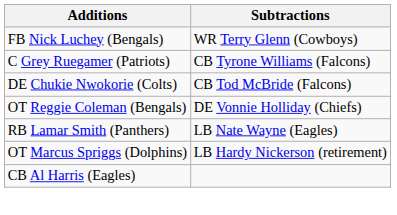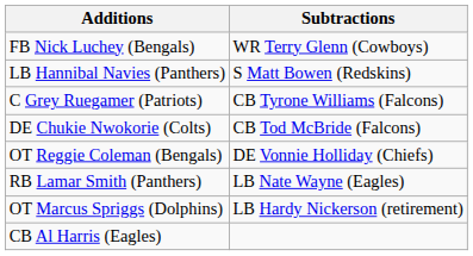 <table class="wikitable">
 <tr>
 <th>Additions</th>
 <th>Subtractions</th>
 </tr>
 <tr>
 <td>FB <a href='#'>Nick Luchey</a> (Bengals)</td>
 <td>WR <a href='#'>Terry Glenn</a> (Cowboys)</td>
+</tr>
+<tr>
+<td>LB <a href='#'>Hannibal Navies</a> (Panthers)</td>
+<td>S <a href='#'>Matt Bowen</a> (Redskins)</td>
 </tr>
 <tr>
 <td>C <a href='#'>Grey Ruegamer</a> (Patriots)</td>
 <td>CB <a href='#'>Tyrone Williams</a> (Falcons)</td>
 </tr>
 <tr>
 <td>DE <a href='#'>Chukie Nwokorie</a> (Colts)</td>
 <td>CB <a href='#'>Tod McBride</a> (Falcons)</td>
 </tr>
 <tr>
 <td>OT <a href='#'>Reggie Coleman</a> (Bengals)</td>
 <td>DE <a href='#'>Vonnie Holliday</a> (Chiefs)</td>
 </tr>
 <tr>
 <td>RB <a href='#'>Lamar Smith</a> (Panthers)</td>
 <td>LB <a href='#'>Nate Wayne</a> (Eagles)</td>
 </tr>
 <tr>
 <td>OT <a href='#'>Marcus Spriggs</a> (Dolphins)</td>
 <td>LB <a href='#'>Hardy Nickerson</a> (retirement)</td>
 </tr>
 <tr>
 <td>CB <a href='#'>Al Harris</a> (Eagles)</td>
 <td></td>
 </tr>
 </table>
